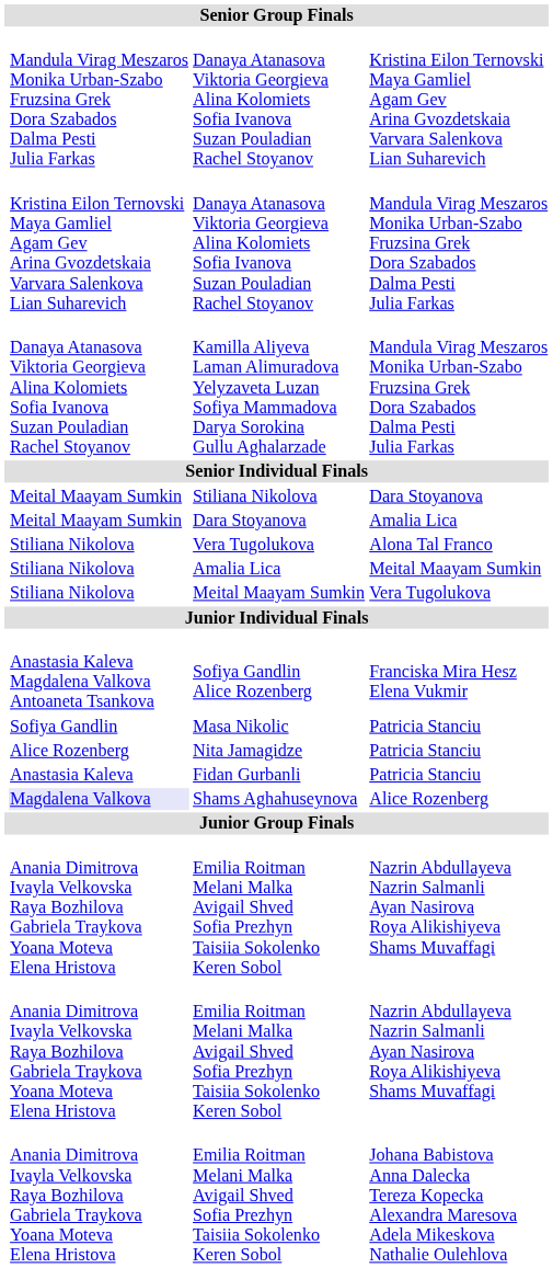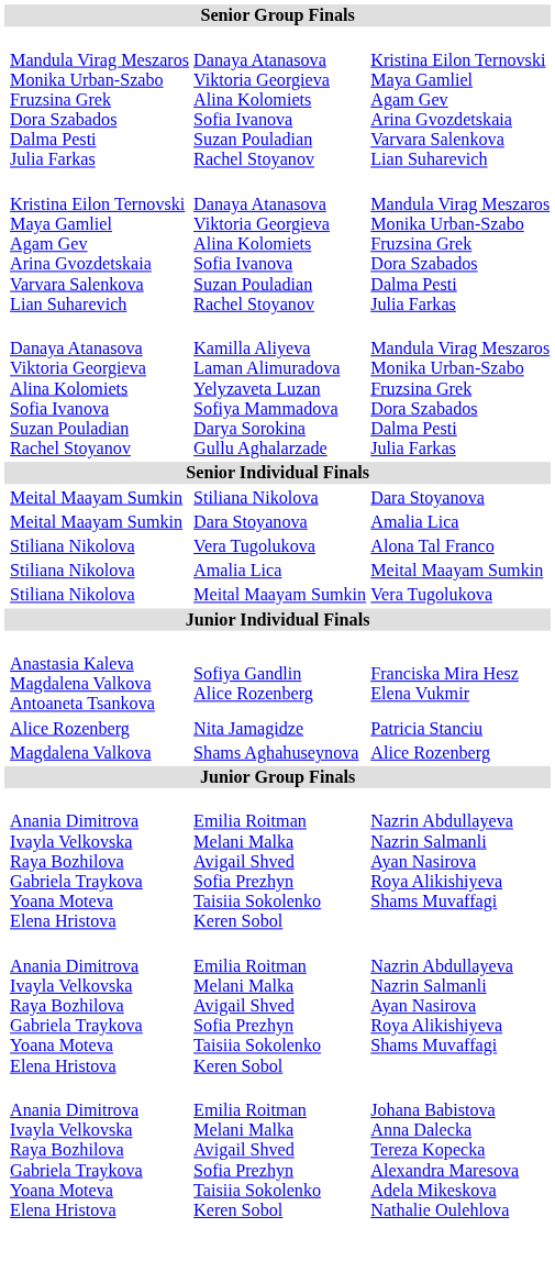 <table>
 <tr bgcolor="DFDFDF">
 <td colspan="4" align="center"><strong>Senior Group Finals</strong></td>
 </tr>
 <tr>
 <th scope=row style="text-align:left"><br></th>
 <td valign="top"><strong></strong><br><a href='#'>Mandula Virag Meszaros</a><br><a href='#'>Monika Urban-Szabo</a><br><a href='#'>Fruzsina Grek</a><br><a href='#'>Dora Szabados</a><br><a href='#'>Dalma Pesti</a><br><a href='#'>Julia Farkas</a></td>
 <td valign="top"><strong></strong><br><a href='#'>Danaya Atanasova</a><br><a href='#'>Viktoria Georgieva</a><br><a href='#'>Alina Kolomiets</a><br><a href='#'>Sofia Ivanova</a><br><a href='#'>Suzan Pouladian</a><br><a href='#'>Rachel Stoyanov</a></td>
 <td valign="top"><strong></strong><br><a href='#'>Kristina Eilon Ternovski</a><br><a href='#'>Maya Gamliel</a><br><a href='#'>Agam Gev</a><br><a href='#'>Arina Gvozdetskaia</a><br><a href='#'>Varvara Salenkova</a><br><a href='#'>Lian Suharevich</a></td>
 </tr>
 <tr>
 <th scope=row style="text-align:left"><br></th>
 <td valign="top"><strong></strong><br><a href='#'>Kristina Eilon Ternovski</a><br><a href='#'>Maya Gamliel</a><br><a href='#'>Agam Gev</a><br><a href='#'>Arina Gvozdetskaia</a><br><a href='#'>Varvara Salenkova</a><br><a href='#'>Lian Suharevich</a></td>
 <td valign="top"><strong></strong><br><a href='#'>Danaya Atanasova</a><br><a href='#'>Viktoria Georgieva</a><br><a href='#'>Alina Kolomiets</a><br><a href='#'>Sofia Ivanova</a><br><a href='#'>Suzan Pouladian</a><br><a href='#'>Rachel Stoyanov</a></td>
 <td valign="top"><strong></strong><br><a href='#'>Mandula Virag Meszaros</a><br><a href='#'>Monika Urban-Szabo</a><br><a href='#'>Fruzsina Grek</a><br><a href='#'>Dora Szabados</a><br><a href='#'>Dalma Pesti</a><br><a href='#'>Julia Farkas</a></td>
 </tr>
 <tr>
 <th scope=row style="text-align:left"><br></th>
 <td valign="top"><strong></strong><br><a href='#'>Danaya Atanasova</a><br><a href='#'>Viktoria Georgieva</a><br><a href='#'>Alina Kolomiets</a><br><a href='#'>Sofia Ivanova</a><br><a href='#'>Suzan Pouladian</a><br><a href='#'>Rachel Stoyanov</a></td>
 <td valign="top"><strong></strong><br><a href='#'>Kamilla Aliyeva</a><br><a href='#'>Laman Alimuradova</a><br><a href='#'>Yelyzaveta Luzan</a><br><a href='#'>Sofiya Mammadova</a><br><a href='#'>Darya Sorokina</a><br><a href='#'>Gullu Aghalarzade</a></td>
 <td valign="top"><strong></strong><br><a href='#'>Mandula Virag Meszaros</a><br><a href='#'>Monika Urban-Szabo</a><br><a href='#'>Fruzsina Grek</a><br><a href='#'>Dora Szabados</a><br><a href='#'>Dalma Pesti</a><br><a href='#'>Julia Farkas</a></td>
 </tr>
 <tr bgcolor="DFDFDF">
 <td colspan="4" align="center"><strong>Senior Individual Finals </strong></td>
 </tr>
 <tr>
 <th scope=row style="text-align:left"><br></th>
 <td> <a href='#'>Meital Maayam Sumkin</a></td>
 <td> <a href='#'>Stiliana Nikolova</a></td>
 <td> <a href='#'>Dara Stoyanova</a></td>
 </tr>
 <tr>
 <th scope=row style="text-align:left"><br></th>
 <td> <a href='#'>Meital Maayam Sumkin</a></td>
 <td> <a href='#'>Dara Stoyanova</a></td>
 <td> <a href='#'>Amalia Lica</a></td>
 </tr>
 <tr>
 <th scope=row style="text-align:left"><br></th>
 <td> <a href='#'>Stiliana Nikolova</a></td>
 <td> <a href='#'>Vera Tugolukova</a></td>
 <td> <a href='#'>Alona Tal Franco</a></td>
 </tr>
 <tr>
 <th scope=row style="text-align:left"><br></th>
 <td> <a href='#'>Stiliana Nikolova</a></td>
 <td> <a href='#'>Amalia Lica</a></td>
 <td> <a href='#'>Meital Maayam Sumkin</a></td>
 </tr>
 <tr>
 <th scope=row style="text-align:left"><br></th>
 <td> <a href='#'>Stiliana Nikolova</a></td>
 <td> <a href='#'>Meital Maayam Sumkin</a></td>
 <td> <a href='#'>Vera Tugolukova</a></td>
 </tr>
 <tr bgcolor="DFDFDF">
 <td colspan="4" align="center"><strong>Junior Individual Finals </strong></td>
 </tr>
 <tr>
 <th scope=row style="text-align:left"><br></th>
 <td><strong></strong><br><a href='#'>Anastasia Kaleva</a><br><a href='#'>Magdalena Valkova</a><br><a href='#'>Antoaneta Tsankova</a></td>
 <td><strong></strong><br><a href='#'>Sofiya Gandlin</a><br><a href='#'>Alice Rozenberg</a></td>
 <td><strong></strong><br><a href='#'>Franciska Mira Hesz</a><br><a href='#'>Elena Vukmir</a></td>
 </tr>
 <tr>
 <th scope=row style="text-align:left"><br></th>
-<td> <a href='#'>Sofiya Gandlin</a></td>
-<td> <a href='#'>Masa Nikolic</a></td>
-<td> <a href='#'>Patricia Stanciu</a></td>
-</tr>
-<tr>
-<th scope=row style="text-align:left"><br></th>
 <td> <a href='#'>Alice Rozenberg</a></td>
 <td> <a href='#'>Nita Jamagidze</a></td>
 <td> <a href='#'>Patricia Stanciu</a></td>
 </tr>
 <tr>
 <th scope=row style="text-align:left"><br></th>
-<td> <a href='#'>Anastasia Kaleva</a></td>
-<td> <a href='#'>Fidan Gurbanli</a></td>
-<td> <a href='#'>Patricia Stanciu</a></td>
-</tr>
-<tr>
-<th scope=row style="text-align:left"><br></th>
-<td style="background: lavender;"> <a href='#'>Magdalena Valkova</a></td>
+<td> <a href='#'>Magdalena Valkova</a></td>
 <td> <a href='#'>Shams Aghahuseynova</a></td>
 <td> <a href='#'>Alice Rozenberg</a></td>
 </tr>
 <tr bgcolor="DFDFDF">
 <td colspan="4" align="center"><strong>Junior Group Finals</strong></td>
 </tr>
 <tr>
 <th scope=row style="text-align:left"><br></th>
 <td valign="top"><strong></strong><br><a href='#'>Anania Dimitrova</a><br><a href='#'>Ivayla Velkovska</a><br><a href='#'>Raya Bozhilova</a><br><a href='#'>Gabriela Traykova</a><br><a href='#'>Yoana Moteva</a><br><a href='#'>Elena Hristova</a></td>
 <td valign="top"><strong></strong><br><a href='#'>Emilia Roitman</a><br><a href='#'>Melani Malka</a><br><a href='#'>Avigail Shved</a><br><a href='#'>Sofia Prezhyn</a><br><a href='#'>Taisiia Sokolenko</a><br><a href='#'>Keren Sobol</a></td>
 <td valign="top"><strong></strong><br><a href='#'>Nazrin Abdullayeva</a><br><a href='#'>Nazrin Salmanli</a><br><a href='#'>Ayan Nasirova</a><br><a href='#'>Roya Alikishiyeva</a><br><a href='#'>Shams Muvaffagi</a></td>
 </tr>
 <tr>
 <th scope=row style="text-align:left"><br></th>
 <td valign="top"><strong></strong><br><a href='#'>Anania Dimitrova</a><br><a href='#'>Ivayla Velkovska</a><br><a href='#'>Raya Bozhilova</a><br><a href='#'>Gabriela Traykova</a><br><a href='#'>Yoana Moteva</a><br><a href='#'>Elena Hristova</a></td>
 <td valign="top"><strong></strong><br><a href='#'>Emilia Roitman</a><br><a href='#'>Melani Malka</a><br><a href='#'>Avigail Shved</a><br><a href='#'>Sofia Prezhyn</a><br><a href='#'>Taisiia Sokolenko</a><br><a href='#'>Keren Sobol</a></td>
 <td valign="top"><strong></strong><br><a href='#'>Nazrin Abdullayeva</a><br><a href='#'>Nazrin Salmanli</a><br><a href='#'>Ayan Nasirova</a><br><a href='#'>Roya Alikishiyeva</a><br><a href='#'>Shams Muvaffagi</a></td>
 </tr>
 <tr>
 <th scope=row style="text-align:left"><br></th>
 <td valign="top"><strong></strong><br><a href='#'>Anania Dimitrova</a><br><a href='#'>Ivayla Velkovska</a><br><a href='#'>Raya Bozhilova</a><br><a href='#'>Gabriela Traykova</a><br><a href='#'>Yoana Moteva</a><br><a href='#'>Elena Hristova</a></td>
 <td valign="top"><strong></strong><br><a href='#'>Emilia Roitman</a><br><a href='#'>Melani Malka</a><br><a href='#'>Avigail Shved</a><br><a href='#'>Sofia Prezhyn</a><br><a href='#'>Taisiia Sokolenko</a><br><a href='#'>Keren Sobol</a></td>
 <td valign="top"><strong></strong><br><a href='#'>Johana Babistova</a><br><a href='#'>Anna Dalecka</a><br><a href='#'>Tereza Kopecka</a><br><a href='#'>Alexandra Maresova</a><br><a href='#'>Adela Mikeskova</a><br><a href='#'>Nathalie Oulehlova</a></td>
 </tr>
 </table>
